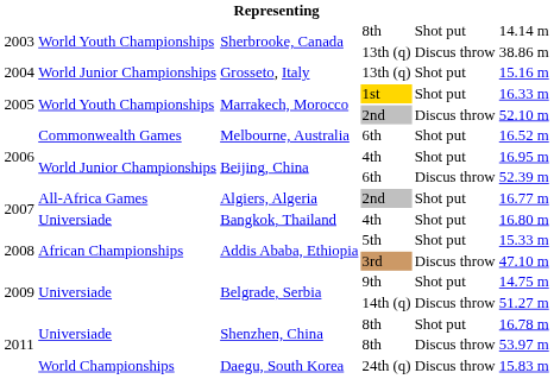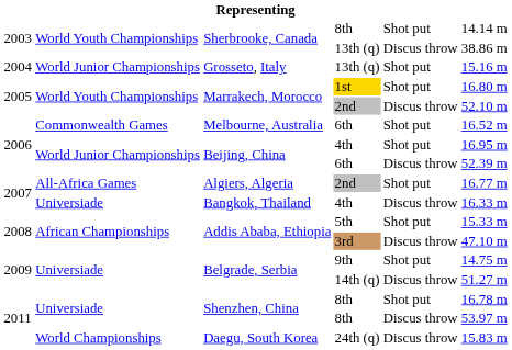 <table>
 <tr>
 <th colspan="6">Representing </th>
 </tr>
 <tr>
 <td rowspan=2>2003</td>
 <td rowspan=2><a href='#'>World Youth Championships</a></td>
 <td rowspan=2><a href='#'>Sherbrooke, Canada</a></td>
 <td>8th</td>
 <td>Shot put</td>
 <td>14.14 m</td>
 </tr>
 <tr>
 <td>13th (q)</td>
 <td>Discus throw</td>
 <td>38.86 m</td>
 </tr>
 <tr>
 <td>2004</td>
 <td><a href='#'>World Junior Championships</a></td>
 <td><a href='#'>Grosseto</a>, <a href='#'>Italy</a></td>
 <td>13th (q)</td>
 <td>Shot put</td>
 <td><a href='#'>15.16 m</a></td>
 </tr>
 <tr>
 <td rowspan=2>2005</td>
 <td rowspan=2><a href='#'>World Youth Championships</a></td>
 <td rowspan=2><a href='#'>Marrakech, Morocco</a></td>
 <td bgcolor="gold">1st</td>
 <td>Shot put</td>
-<td><a href='#'>16.33 m</a></td>
+<td><a href='#'>16.80 m</a></td>
 </tr>
 <tr>
 <td bgcolor="silver">2nd</td>
 <td>Discus throw</td>
 <td><a href='#'>52.10 m</a></td>
 </tr>
 <tr>
 <td rowspan=3>2006</td>
 <td><a href='#'>Commonwealth Games</a></td>
 <td><a href='#'>Melbourne, Australia</a></td>
 <td>6th</td>
 <td>Shot put</td>
 <td><a href='#'>16.52 m</a></td>
 </tr>
 <tr>
 <td rowspan=2><a href='#'>World Junior Championships</a></td>
 <td rowspan=2><a href='#'>Beijing, China</a></td>
 <td>4th</td>
 <td>Shot put</td>
 <td><a href='#'>16.95 m</a></td>
 </tr>
 <tr>
 <td>6th</td>
 <td>Discus throw</td>
 <td><a href='#'>52.39 m</a></td>
 </tr>
 <tr>
 <td rowspan=2>2007</td>
 <td><a href='#'>All-Africa Games</a></td>
 <td><a href='#'>Algiers, Algeria</a></td>
 <td bgcolor="silver">2nd</td>
 <td>Shot put</td>
 <td><a href='#'>16.77 m</a></td>
 </tr>
 <tr>
 <td><a href='#'>Universiade</a></td>
 <td><a href='#'>Bangkok, Thailand</a></td>
 <td>4th</td>
-<td>Shot put</td>
-<td><a href='#'>16.80 m</a></td>
+<td>Discus throw</td>
+<td><a href='#'>16.33 m</a></td>
 </tr>
 <tr>
 <td rowspan=2>2008</td>
 <td rowspan=2><a href='#'>African Championships</a></td>
 <td rowspan=2><a href='#'>Addis Ababa, Ethiopia</a></td>
 <td>5th</td>
 <td>Shot put</td>
 <td><a href='#'>15.33 m</a></td>
 </tr>
 <tr>
 <td bgcolor="cc9966">3rd</td>
 <td>Discus throw</td>
 <td><a href='#'>47.10 m</a></td>
 </tr>
 <tr>
 <td rowspan=2>2009</td>
 <td rowspan=2><a href='#'>Universiade</a></td>
 <td rowspan=2><a href='#'>Belgrade, Serbia</a></td>
 <td>9th</td>
 <td>Shot put</td>
 <td><a href='#'>14.75 m</a></td>
 </tr>
 <tr>
 <td>14th (q)</td>
 <td>Discus throw</td>
 <td><a href='#'>51.27 m</a></td>
 </tr>
 <tr>
 <td rowspan=3>2011</td>
 <td rowspan=2><a href='#'>Universiade</a></td>
 <td rowspan=2><a href='#'>Shenzhen, China</a></td>
 <td>8th</td>
 <td>Shot put</td>
 <td><a href='#'>16.78 m</a></td>
 </tr>
 <tr>
 <td>8th</td>
 <td>Discus throw</td>
 <td><a href='#'>53.97 m</a></td>
 </tr>
 <tr>
 <td><a href='#'>World Championships</a></td>
 <td><a href='#'>Daegu, South Korea</a></td>
 <td>24th (q)</td>
 <td>Discus throw</td>
 <td><a href='#'>15.83 m</a></td>
 </tr>
 </table>
